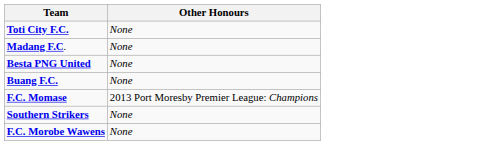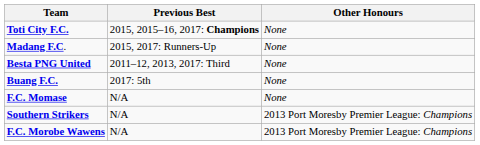 <table class="wikitable">
 <tr>
 <th>Team</th>
+<th>Previous Best</th>
 <th>Other Honours</th>
 </tr>
 <tr>
 <td><strong><a href='#'>Toti City F.C.</a></strong></td>
+<td>2015, 2015–16, 2017: <strong>Champions</strong></td>
 <td><em>None</em></td>
 </tr>
 <tr>
 <td><a href='#'><strong>Madang F.C</strong></a>.</td>
+<td>2015, 2017: Runners-Up</td>
 <td><em>None</em></td>
 </tr>
 <tr>
 <td><strong><a href='#'>Besta PNG United</a></strong></td>
+<td>2011–12, 2013, 2017: Third</td>
 <td><em>None</em></td>
 </tr>
 <tr>
 <td><strong><a href='#'>Buang F.C.</a></strong></td>
+<td>2017: 5th</td>
 <td><em>None</em></td>
 </tr>
 <tr>
 <td><strong><a href='#'>F.C. Momase</a></strong></td>
+<td>N/A</td>
+<td><em>None</em></td>
+</tr>
+<tr>
+<td><strong><a href='#'>Southern Strikers</a></strong></td>
+<td>N/A</td>
 <td>2013 Port Moresby Premier League: <em>Champions</em></td>
 </tr>
 <tr>
-<td><strong><a href='#'>Southern Strikers</a></strong></td>
-<td><em>None</em></td>
-</tr>
-<tr>
 <td><strong><a href='#'>F.C. Morobe Wawens</a></strong></td>
-<td><em>None</em></td>
+<td>N/A</td>
+<td>2013 Port Moresby Premier League: <em>Champions</em></td>
 </tr>
 </table>
